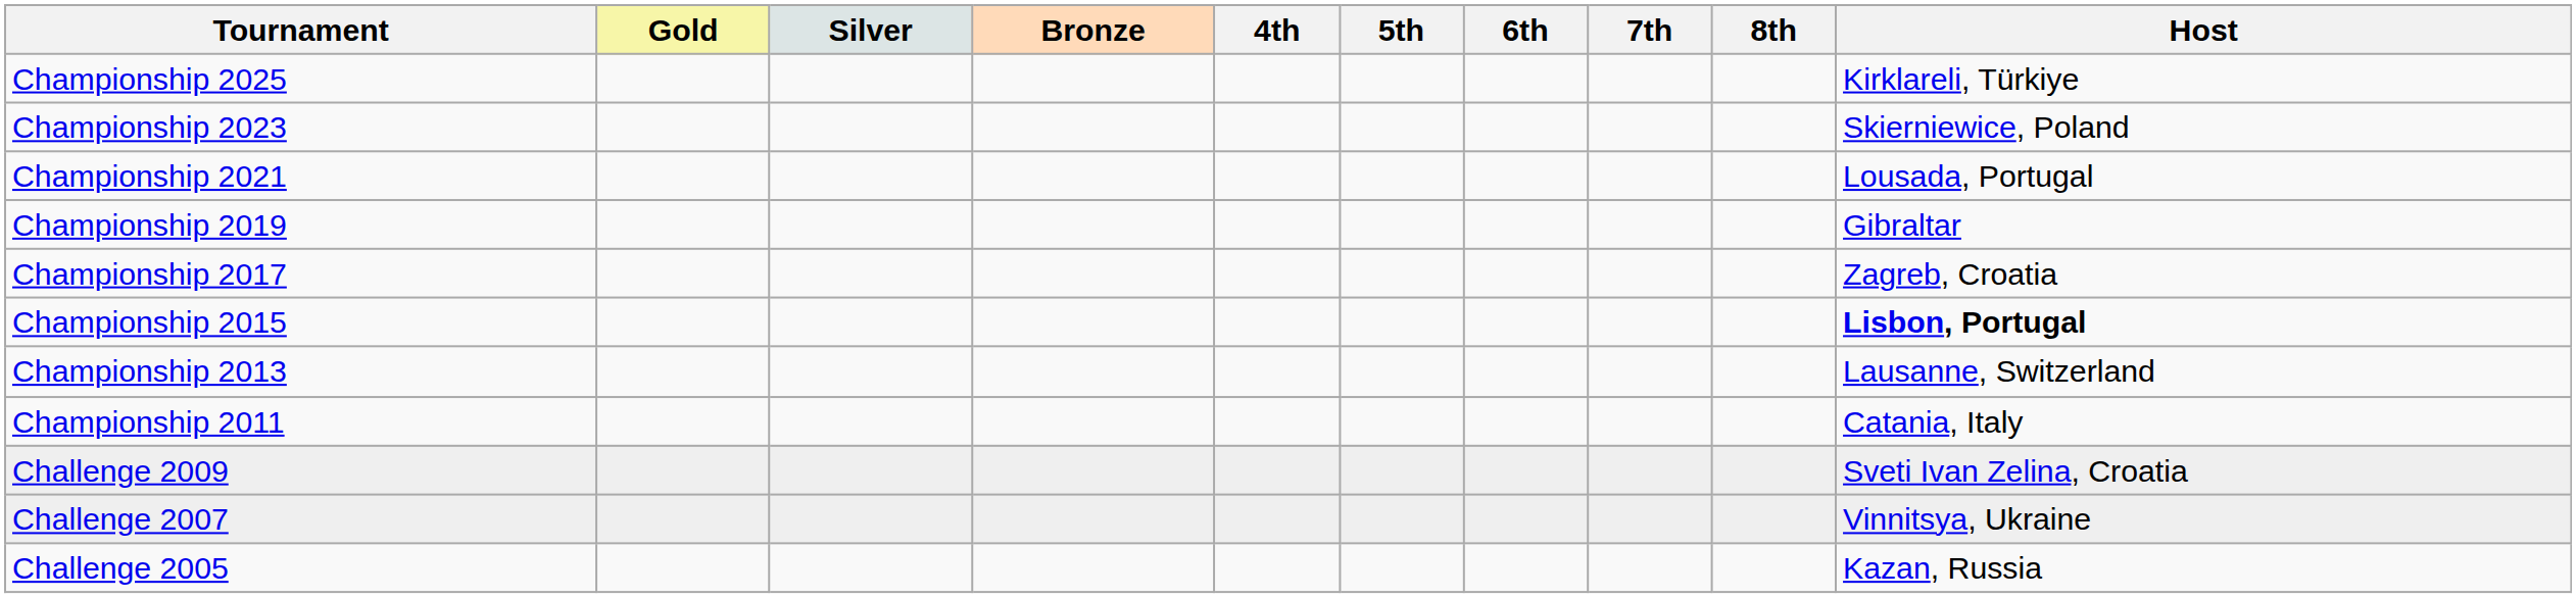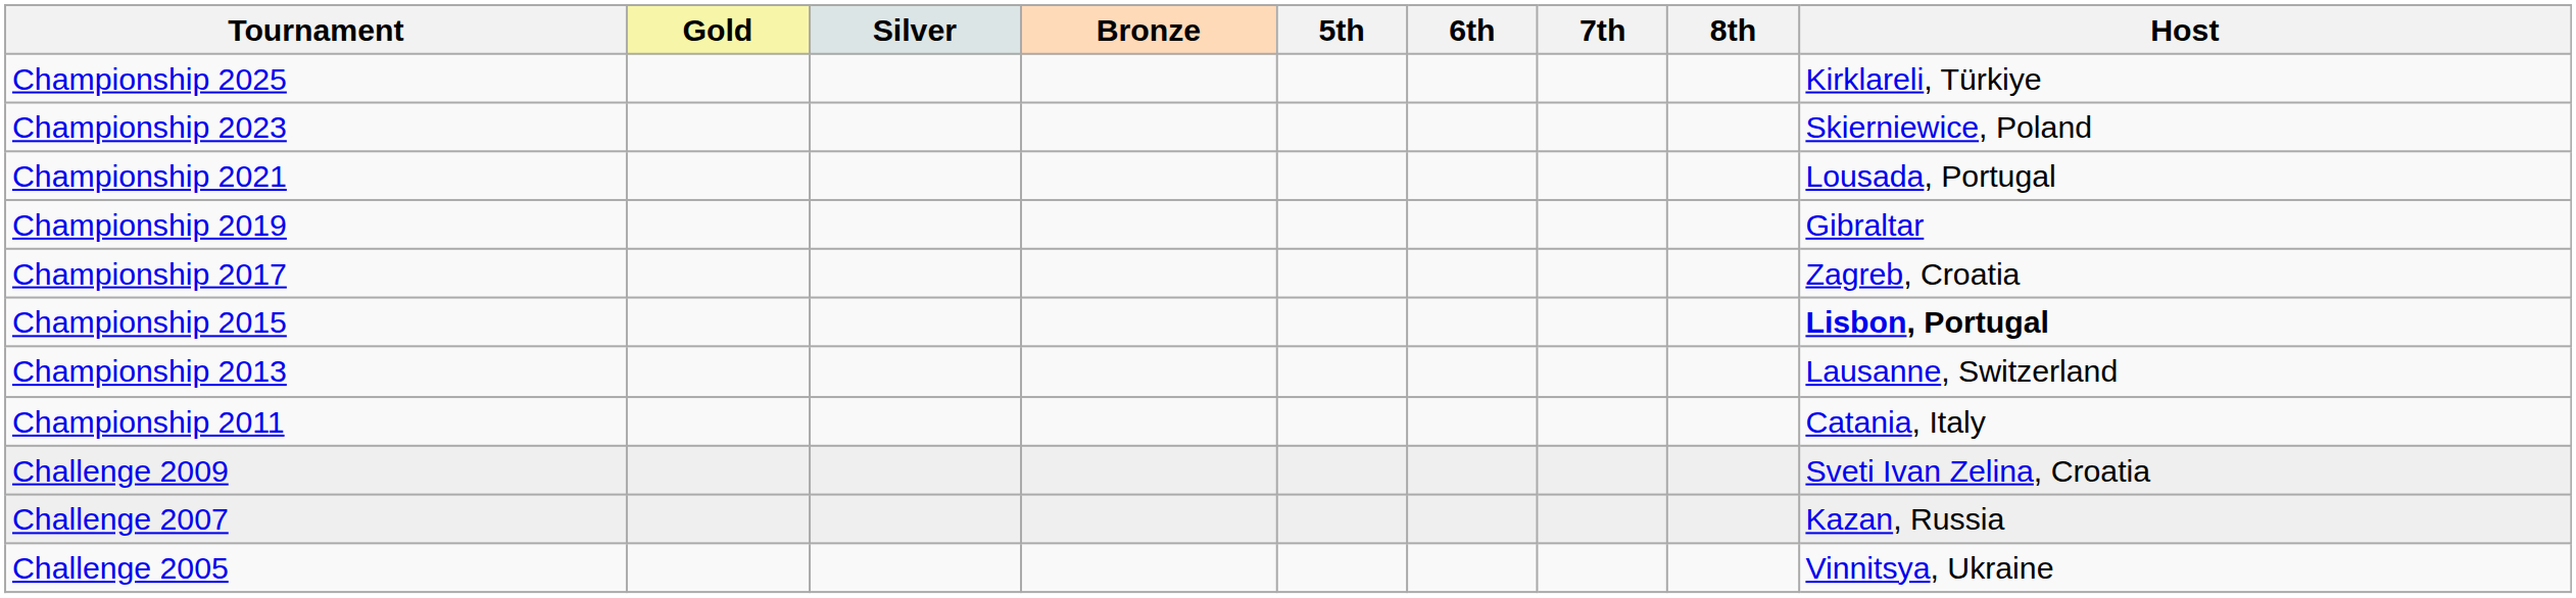 <table class="wikitable" style="width: 100%; font-size: 95%;">
 <tr>
 <th>Tournament</th>
 <th style="background:#F7F6A8;">Gold</th>
 <th style="background:#DCE5E5;">Silver</th>
 <th style="background:#FFDAB9;">Bronze</th>
-<th>4th</th>
 <th>5th</th>
 <th>6th</th>
 <th>7th</th>
 <th>8th</th>
 <th>Host</th>
 </tr>
 <tr>
 <td><a href='#'>Championship 2025</a></td>
-<td></td>
 <td></td>
 <td></td>
 <td></td>
 <td></td>
 <td></td>
 <td></td>
 <td></td>
 <td><a href='#'>Kirklareli</a>, Türkiye</td>
 </tr>
 <tr>
 <td><a href='#'>Championship 2023</a></td>
 <td></td>
 <td></td>
 <td></td>
 <td></td>
 <td></td>
 <td></td>
 <td></td>
-<td></td>
 <td><a href='#'>Skierniewice</a>, Poland</td>
 </tr>
 <tr>
 <td><a href='#'>Championship 2021</a></td>
-<td></td>
 <td></td>
 <td></td>
 <td></td>
 <td></td>
 <td></td>
 <td></td>
 <td></td>
 <td><a href='#'>Lousada</a>, Portugal</td>
 </tr>
 <tr>
 <td><a href='#'>Championship 2019</a></td>
 <td></td>
 <td></td>
 <td></td>
 <td></td>
 <td></td>
 <td></td>
 <td></td>
-<td></td>
 <td><a href='#'>Gibraltar</a></td>
 </tr>
 <tr>
 <td><a href='#'>Championship 2017</a></td>
-<td></td>
 <td></td>
 <td></td>
 <td></td>
 <td></td>
 <td></td>
 <td></td>
 <td></td>
 <td><a href='#'>Zagreb</a>, Croatia</td>
 </tr>
 <tr>
 <td><a href='#'>Championship 2015</a></td>
 <td></td>
 <td></td>
 <td></td>
 <td></td>
 <td></td>
 <td></td>
 <td></td>
-<td></td>
 <td><strong><a href='#'>Lisbon</a>, Portugal</strong></td>
 </tr>
 <tr>
 <td><a href='#'>Championship 2013</a></td>
-<td></td>
 <td></td>
 <td></td>
 <td></td>
 <td></td>
 <td></td>
 <td></td>
 <td></td>
 <td><a href='#'>Lausanne</a>, Switzerland</td>
 </tr>
 <tr>
 <td><a href='#'>Championship 2011</a></td>
 <td></td>
 <td></td>
 <td></td>
 <td></td>
 <td></td>
 <td></td>
 <td></td>
-<td></td>
 <td><a href='#'>Catania</a>, Italy</td>
 </tr>
 <tr bgcolor=#efefef>
 <td><a href='#'>Challenge 2009</a></td>
-<td></td>
 <td></td>
 <td></td>
 <td></td>
 <td></td>
 <td></td>
 <td></td>
 <td></td>
 <td><a href='#'>Sveti Ivan Zelina</a>, Croatia</td>
 </tr>
 <tr bgcolor=#efefef>
 <td><a href='#'>Challenge 2007</a></td>
 <td></td>
 <td></td>
 <td></td>
 <td></td>
 <td></td>
 <td></td>
 <td></td>
-<td></td>
-<td><a href='#'>Vinnitsya</a>, Ukraine</td>
+<td><a href='#'>Kazan</a>, Russia</td>
 </tr>
 <tr>
 <td><a href='#'>Challenge 2005</a></td>
 <td></td>
 <td></td>
 <td></td>
 <td></td>
 <td></td>
 <td></td>
 <td></td>
-<td></td>
-<td><a href='#'>Kazan</a>, Russia</td>
+<td><a href='#'>Vinnitsya</a>, Ukraine</td>
 </tr>
 </table>
